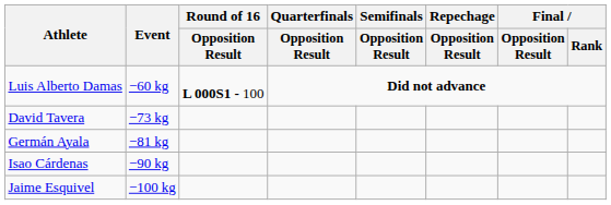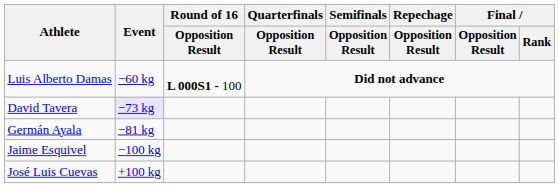 <table class="wikitable" style="font-size:90%">
 <tr>
 <th rowspan=2>Athlete</th>
 <th rowspan=2>Event</th>
 <th>Round of 16</th>
 <th>Quarterfinals</th>
 <th>Semifinals</th>
 <th>Repechage</th>
 <th colspan=2>Final / </th>
 </tr>
 <tr style="font-size:95%">
 <th>Opposition<br>Result</th>
 <th>Opposition<br>Result</th>
 <th>Opposition<br>Result</th>
 <th>Opposition<br>Result</th>
 <th>Opposition<br>Result</th>
 <th>Rank</th>
 </tr>
 <tr align=center>
 <td align=left><a href='#'>Luis Alberto Damas</a></td>
 <td align=left><a href='#'>−60 kg</a></td>
 <td><br> <strong>L 000S1 -</strong> 100</td>
 <td colspan=5><strong>Did not advance</strong></td>
 </tr>
 <tr align=center>
 <td align=left><a href='#'>David Tavera</a></td>
-<td align=left><a href='#'>−73 kg</a></td>
+<td align=left style="background: lavender;"><a href='#'>−73 kg</a></td>
 <td></td>
 <td></td>
 <td></td>
 <td></td>
 <td></td>
 <td></td>
 </tr>
 <tr align=center>
 <td align=left><a href='#'>Germán Ayala</a></td>
 <td align=left><a href='#'>−81 kg</a></td>
 <td></td>
 <td></td>
 <td></td>
 <td></td>
 <td></td>
 <td></td>
 </tr>
 <tr align=center>
-<td align=left><a href='#'>Isao Cárdenas</a></td>
-<td align=left><a href='#'>−90 kg</a></td>
-<td></td>
-<td></td>
-<td></td>
-<td></td>
-<td></td>
-<td></td>
-</tr>
-<tr align=center>
 <td align=left><a href='#'>Jaime Esquivel</a></td>
 <td align=left><a href='#'>−100 kg</a></td>
 <td></td>
 <td></td>
 <td></td>
 <td></td>
 <td></td>
 <td></td>
 </tr>
+<tr align=center>
+<td align=left><a href='#'>José Luis Cuevas</a></td>
+<td align=left><a href='#'>+100 kg</a></td>
+<td></td>
+<td></td>
+<td></td>
+<td></td>
+<td></td>
+<td></td>
+</tr>
 </table>
